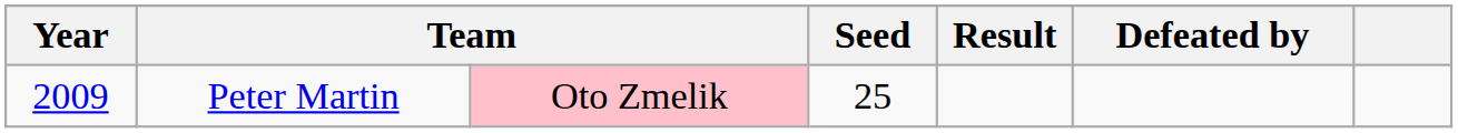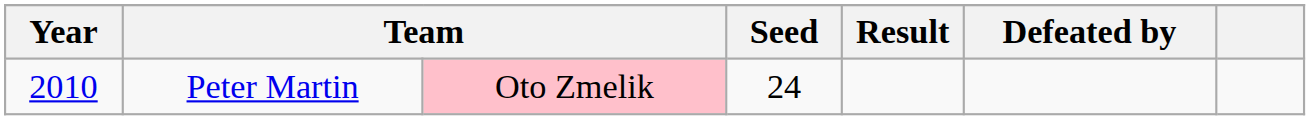 <table class="wikitable" style="text-align: center;">
 <tr style= "background: #e2e2e2;">
 </tr>
 <tr style="background: #efefef;">
 <th width=50px>Year</th>
 <th colspan="2">Team</th>
 <th width=50px>Seed</th>
 <th width=50px>Result</th>
 <th width=120px>Defeated by</th>
 <th width=40px></th>
 </tr>
 <tr>
-<td><a href='#'>2009</a></td>
+<td><a href='#'>2010</a></td>
 <td width=150px><a href='#'>Peter Martin</a></td>
 <td width=150px style="background: pink;">Oto Zmelik</td>
-<td>25</td>
+<td>24</td>
 <td></td>
 <td> </td>
 <td></td>
 </tr>
 </table>
